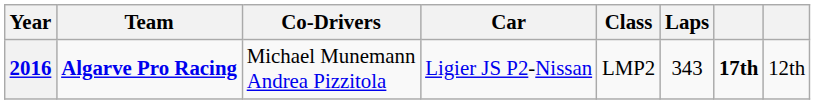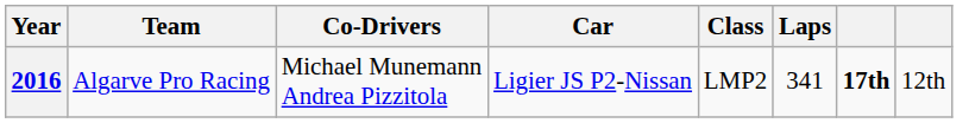 <table class="wikitable" style="text-align:center; font-size:90%">
 <tr>
 <th>Year</th>
 <th>Team</th>
 <th>Co-Drivers</th>
 <th>Car</th>
 <th>Class</th>
 <th>Laps</th>
 <th></th>
 <th></th>
 </tr>
 <tr>
 <th><a href='#'>2016</a></th>
-<td align="left"><strong> <a href='#'>Algarve Pro Racing</a></strong></td>
+<td align="left"> <a href='#'>Algarve Pro Racing</a></td>
 <td align="left"> Michael Munemann<br> <a href='#'>Andrea Pizzitola</a></td>
 <td align="left"><a href='#'>Ligier JS P2</a>-<a href='#'>Nissan</a></td>
 <td>LMP2</td>
-<td>343</td>
+<td>341</td>
 <td><strong>17th</strong></td>
 <td>12th</td>
 </tr>
 </table>
